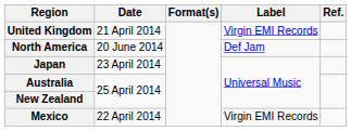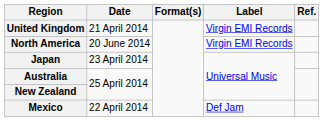 <table class="wikitable plainrowheaders">
 <tr>
 <th scope="col">Region</th>
 <th scope="col">Date</th>
 <th scope="col">Format(s)</th>
 <th scope="col">Label</th>
 <th scope="col">Ref.</th>
 </tr>
 <tr>
 <th scope="row">United Kingdom</th>
 <td>21 April 2014</td>
 <td rowspan="6"></td>
 <td><a href='#'>Virgin EMI Records</a></td>
 <td></td>
 </tr>
 <tr>
 <th scope="row">North America</th>
 <td>20 June 2014</td>
-<td><a href='#'>Def Jam</a></td>
+<td><a href='#'>Virgin EMI Records</a></td>
 <td></td>
 </tr>
 <tr>
 <th scope="row">Japan</th>
 <td>23 April 2014</td>
 <td rowspan="3"><a href='#'>Universal Music</a></td>
 <td></td>
 </tr>
 <tr>
 <th scope="row">Australia</th>
 <td rowspan="2">25 April 2014</td>
 <td rowspan="2"></td>
 </tr>
 <tr>
 <th scope="row">New Zealand</th>
 </tr>
 <tr>
 <th scope="row">Mexico</th>
 <td>22 April 2014</td>
-<td>Virgin EMI Records</td>
+<td><a href='#'>Def Jam</a></td>
 <td></td>
 </tr>
 </table>
